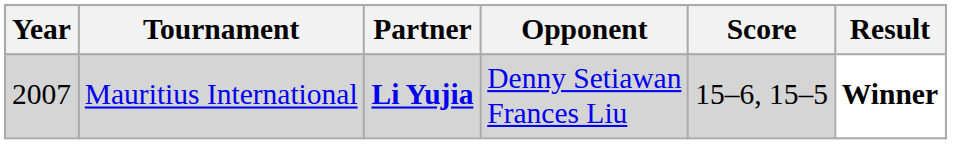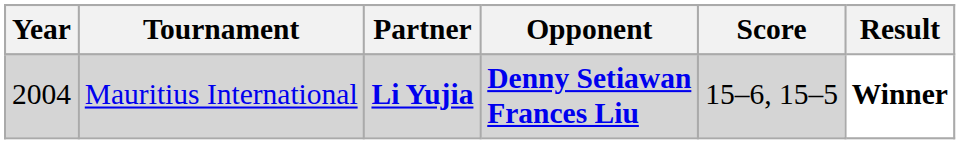 <table class="sortable wikitable" style="font-size: 90%;">
 <tr>
 <th>Year</th>
 <th>Tournament</th>
 <th>Partner</th>
 <th>Opponent</th>
 <th>Score</th>
 <th>Result</th>
 </tr>
 <tr style="background:#D5D5D5">
-<td align="center">2007</td>
+<td align="center">2004</td>
 <td align="left"><a href='#'>Mauritius International</a></td>
 <td align="left"><strong> <a href='#'>Li Yujia</a></strong></td>
-<td align="left"> <a href='#'>Denny Setiawan</a><br> <a href='#'>Frances Liu</a></td>
+<td align="left"><strong> <a href='#'>Denny Setiawan</a><br> <a href='#'>Frances Liu</a></strong></td>
 <td align="left">15–6, 15–5</td>
 <td style="text-align:left; background:white"> <strong>Winner</strong></td>
 </tr>
 </table>
